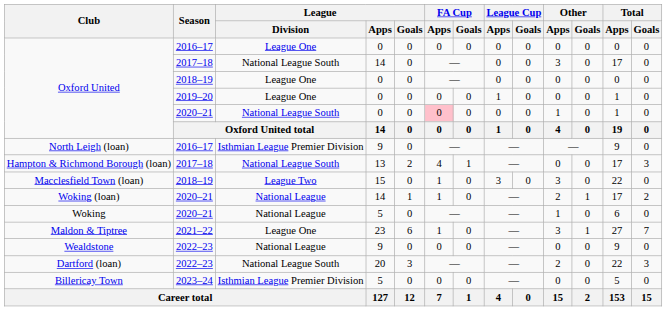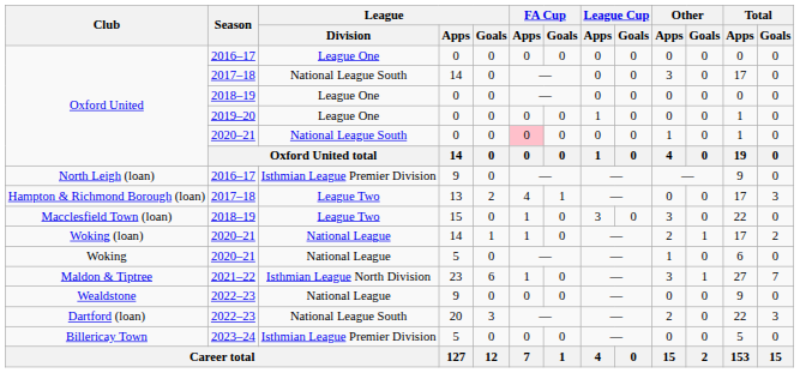 <table class="wikitable" style="text-align: center;">
 <tr>
 <th rowspan="2">Club</th>
 <th rowspan="2">Season</th>
 <th colspan="3">League</th>
 <th colspan="2"><a href='#'>FA Cup</a></th>
 <th colspan="2"><a href='#'>League Cup</a></th>
 <th colspan="2">Other</th>
 <th colspan="2">Total</th>
 </tr>
 <tr>
 <th>Division</th>
 <th>Apps</th>
 <th>Goals</th>
 <th>Apps</th>
 <th>Goals</th>
 <th>Apps</th>
 <th>Goals</th>
 <th>Apps</th>
 <th>Goals</th>
 <th>Apps</th>
 <th>Goals</th>
 </tr>
 <tr>
 <td rowspan=6><a href='#'>Oxford United</a></td>
 <td><a href='#'>2016–17</a></td>
 <td><a href='#'>League One</a></td>
 <td>0</td>
 <td>0</td>
 <td>0</td>
 <td>0</td>
 <td>0</td>
 <td>0</td>
 <td>0</td>
 <td>0</td>
 <td>0</td>
 <td>0</td>
 </tr>
 <tr>
 <td><a href='#'>2017–18</a></td>
 <td>National League South</td>
 <td>14</td>
 <td>0</td>
 <td colspan="2">—</td>
 <td>0</td>
 <td>0</td>
 <td>3</td>
 <td>0</td>
 <td>17</td>
 <td>0</td>
 </tr>
 <tr>
 <td><a href='#'>2018–19</a></td>
 <td>League One</td>
 <td>0</td>
 <td>0</td>
 <td colspan="2">—</td>
 <td>0</td>
 <td>0</td>
 <td>0</td>
 <td>0</td>
 <td>0</td>
 <td>0</td>
 </tr>
 <tr>
 <td><a href='#'>2019–20</a></td>
 <td>League One</td>
 <td>0</td>
 <td>0</td>
 <td>0</td>
 <td>0</td>
 <td>1</td>
 <td>0</td>
 <td>0</td>
 <td>0</td>
 <td>1</td>
 <td>0</td>
 </tr>
 <tr>
 <td><a href='#'>2020–21</a></td>
 <td><a href='#'>National League South</a></td>
 <td>0</td>
 <td>0</td>
 <td style="background: pink;">0</td>
 <td>0</td>
 <td>0</td>
 <td>0</td>
 <td>1</td>
 <td>0</td>
 <td>1</td>
 <td>0</td>
 </tr>
 <tr>
 <th colspan="2">Oxford United total</th>
 <th>14</th>
 <th>0</th>
 <th>0</th>
 <th>0</th>
 <th>1</th>
 <th>0</th>
 <th>4</th>
 <th>0</th>
 <th>19</th>
 <th>0</th>
 </tr>
 <tr>
 <td><a href='#'>North Leigh</a> (loan)</td>
 <td><a href='#'>2016–17</a></td>
 <td><a href='#'>Isthmian League</a> Premier Division</td>
 <td>9</td>
 <td>0</td>
 <td colspan="2">—</td>
 <td colspan="2">—</td>
 <td colspan="2">—</td>
 <td>9</td>
 <td>0</td>
 </tr>
 <tr>
 <td><a href='#'>Hampton & Richmond Borough</a> (loan)</td>
 <td><a href='#'>2017–18</a></td>
-<td><a href='#'>National League South</a></td>
+<td><a href='#'>League Two</a></td>
 <td>13</td>
 <td>2</td>
 <td>4</td>
 <td>1</td>
 <td colspan="2">—</td>
 <td>0</td>
 <td>0</td>
 <td>17</td>
 <td>3</td>
 </tr>
 <tr>
 <td><a href='#'>Macclesfield Town</a> (loan)</td>
 <td><a href='#'>2018–19</a></td>
 <td><a href='#'>League Two</a></td>
 <td>15</td>
 <td>0</td>
 <td>1</td>
 <td>0</td>
 <td>3</td>
 <td>0</td>
 <td>3</td>
 <td>0</td>
 <td>22</td>
 <td>0</td>
 </tr>
 <tr>
 <td><a href='#'>Woking</a> (loan)</td>
 <td><a href='#'>2020–21</a></td>
 <td><a href='#'>National League</a></td>
 <td>14</td>
 <td>1</td>
 <td>1</td>
 <td>0</td>
 <td colspan=2>—</td>
 <td>2</td>
 <td>1</td>
 <td>17</td>
 <td>2</td>
 </tr>
 <tr>
 <td>Woking</td>
 <td><a href='#'>2020–21</a></td>
 <td>National League</td>
 <td>5</td>
 <td>0</td>
 <td colspan=2>—</td>
 <td colspan=2>—</td>
 <td>1</td>
 <td>0</td>
 <td>6</td>
 <td>0</td>
 </tr>
 <tr>
 <td><a href='#'>Maldon & Tiptree</a></td>
 <td><a href='#'>2021–22</a></td>
-<td>League One</td>
+<td><a href='#'>Isthmian League</a> North Division</td>
 <td>23</td>
 <td>6</td>
 <td>1</td>
 <td>0</td>
 <td colspan=2>—</td>
 <td>3</td>
 <td>1</td>
 <td>27</td>
 <td>7</td>
 </tr>
 <tr>
 <td><a href='#'>Wealdstone</a></td>
 <td><a href='#'>2022–23</a></td>
 <td>National League</td>
 <td>9</td>
 <td>0</td>
 <td>0</td>
 <td>0</td>
 <td colspan=2>—</td>
 <td>0</td>
 <td>0</td>
 <td>9</td>
 <td>0</td>
 </tr>
 <tr>
 <td><a href='#'>Dartford</a> (loan)</td>
 <td><a href='#'>2022–23</a></td>
 <td>National League South</td>
 <td>20</td>
 <td>3</td>
 <td colspan=2>—</td>
 <td colspan=2>—</td>
 <td>2</td>
 <td>0</td>
 <td>22</td>
 <td>3</td>
 </tr>
 <tr>
 <td><a href='#'>Billericay Town</a></td>
 <td><a href='#'>2023–24</a></td>
 <td><a href='#'>Isthmian League</a> Premier Division</td>
 <td>5</td>
 <td>0</td>
 <td>0</td>
 <td>0</td>
 <td colspan=2>—</td>
 <td>0</td>
 <td>0</td>
 <td>5</td>
 <td>0</td>
 </tr>
 <tr>
 <th colspan="3">Career total</th>
 <th>127</th>
 <th>12</th>
 <th>7</th>
 <th>1</th>
 <th>4</th>
 <th>0</th>
 <th>15</th>
 <th>2</th>
 <th>153</th>
 <th>15</th>
 </tr>
 </table>
